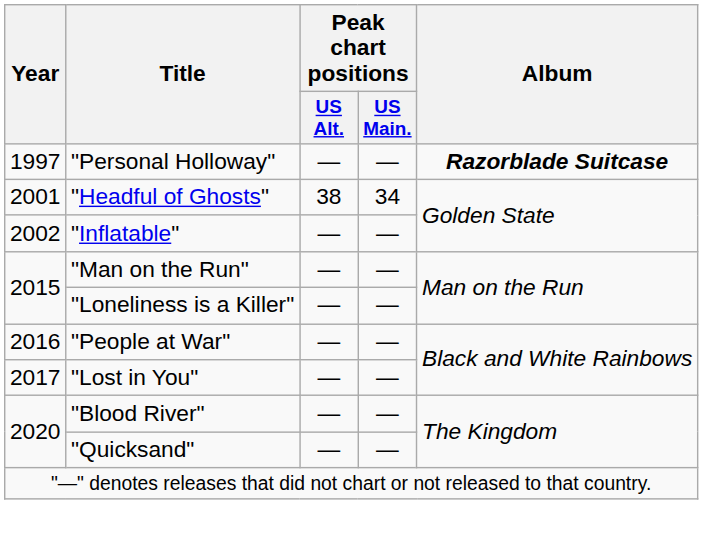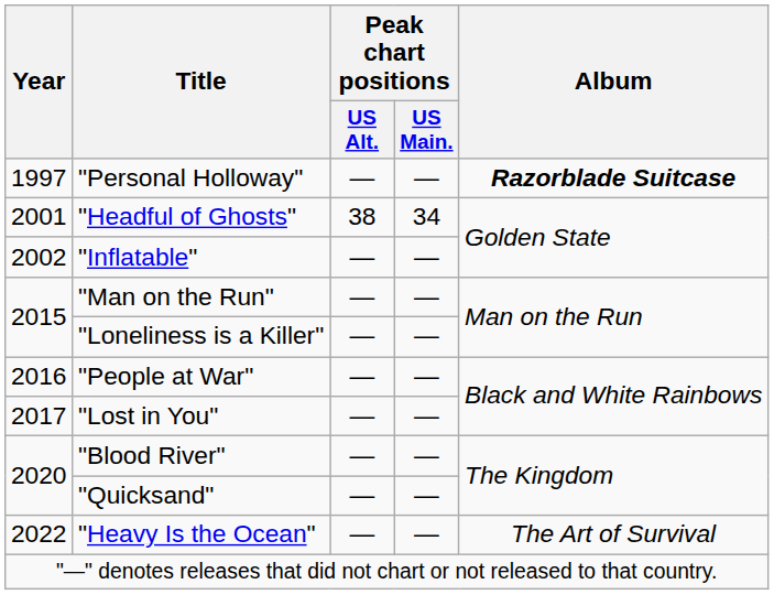 <table class="wikitable" style="text-align:center">
 <tr>
 <th rowspan="2">Year</th>
 <th rowspan="2">Title</th>
 <th colspan="2">Peak chart positions</th>
 <th rowspan="2">Album</th>
 </tr>
 <tr style="font-size:smaller;">
 <th width="35"><a href='#'>US<br>Alt.</a><br></th>
 <th width="35"><a href='#'>US<br>Main.</a><br></th>
 </tr>
 <tr>
 <td>1997</td>
 <td align="left">"Personal Holloway"</td>
 <td>—</td>
 <td>—</td>
 <td><strong><em>Razorblade Suitcase</em></strong></td>
 </tr>
 <tr>
 <td>2001</td>
 <td align="left">"<a href='#'>Headful of Ghosts</a>"</td>
 <td>38</td>
 <td>34</td>
 <td align="left" rowspan="2"><em>Golden State</em></td>
 </tr>
 <tr>
 <td>2002</td>
 <td align="left">"<a href='#'>Inflatable</a>"</td>
 <td>—</td>
 <td>—</td>
 </tr>
 <tr>
 <td rowspan="2">2015</td>
 <td align="left">"Man on the Run"</td>
 <td>—</td>
 <td>—</td>
 <td align="left" rowspan="2"><em>Man on the Run</em></td>
 </tr>
 <tr>
 <td align="left">"Loneliness is a Killer"</td>
 <td>—</td>
 <td>—</td>
 </tr>
 <tr>
 <td>2016</td>
 <td align="left">"People at War"</td>
 <td>—</td>
 <td>—</td>
 <td align="left" rowspan="2"><em>Black and White Rainbows</em></td>
 </tr>
 <tr>
 <td>2017</td>
 <td align="left">"Lost in You"</td>
 <td>—</td>
 <td>—</td>
 </tr>
 <tr>
 <td rowspan="2">2020</td>
 <td align="left">"Blood River"</td>
 <td>—</td>
 <td>—</td>
 <td align="left" rowspan="2"><em>The Kingdom</em></td>
 </tr>
 <tr>
 <td align="left">"Quicksand"</td>
 <td>—</td>
 <td>—</td>
 </tr>
 <tr>
+<td>2022</td>
+<td align="left">"<a href='#'>Heavy Is the Ocean</a>"</td>
+<td>—</td>
+<td>—</td>
+<td><em>The Art of Survival</em></td>
+</tr>
+<tr>
 <td colspan="5" style="font-size:85%">"—" denotes releases that did not chart or not released to that country.</td>
 </tr>
 </table>
